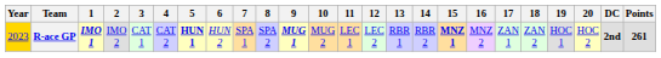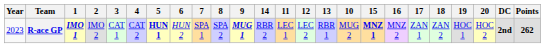 <table class="wikitable" style="text-align:center; font-size:85%;">
 <tr>
 <th>Year</th>
 <th>Team</th>
 <th>1</th>
 <th>2</th>
 <th>3</th>
 <th>4</th>
 <th>5</th>
 <th>6</th>
 <th>7</th>
 <th>8</th>
 <th>9</th>
-<th>10</th>
+<th>14</th>
 <th>11</th>
 <th>12</th>
 <th>13</th>
-<th>14</th>
+<th>10</th>
 <th>15</th>
 <th>16</th>
 <th>17</th>
 <th>18</th>
 <th>19</th>
 <th>20</th>
 <th>DC</th>
 <th>Points</th>
 </tr>
 <tr>
-<td style="background: gold;"><a href='#'>2023</a></td>
+<td><a href='#'>2023</a></td>
 <th nowrap><a href='#'>R-ace GP</a></th>
 <td style="background:#FFFFBF;"><strong><em><a href='#'>IMO<br>1</a></em></strong><br></td>
 <td style="background:#DFDFDF;"><a href='#'>IMO<br>2</a><br></td>
 <td style="background:#DFFFDF;"><a href='#'>CAT<br>1</a><br></td>
 <td style="background:#CFCFFF;"><a href='#'>CAT<br>2</a><br></td>
 <td style="background:#FFFFBF;"><strong><a href='#'>HUN<br>1</a></strong><br></td>
 <td style="background:#FFFFBF;"><em><a href='#'>HUN<br>2</a></em><br></td>
 <td style="background:#FFDF9F;"><a href='#'>SPA<br>1</a><br></td>
 <td style="background:#CFCFFF;"><a href='#'>SPA<br>2</a><br></td>
 <td style="background:#FFFFBF;"><strong><em><a href='#'>MUG<br>1</a></em></strong><br></td>
-<td style="background:#FFDF9F;"><a href='#'>MUG<br>2</a><br></td>
+<td style="background:#CFCFFF;"><a href='#'>RBR<br>2</a><br></td>
 <td style="background:#FFDF9F;"><a href='#'>LEC<br>1</a><br></td>
 <td style="background:#DFFFDF;"><a href='#'>LEC<br>2</a><br></td>
 <td style="background:#CFCFFF;"><a href='#'>RBR<br>1</a><br></td>
-<td style="background:#CFCFFF;"><a href='#'>RBR<br>2</a><br></td>
+<td style="background:#FFDF9F;"><a href='#'>MUG<br>2</a><br></td>
 <td style="background:#FFDF9F;"><strong><a href='#'>MNZ<br>1</a><br></strong></td>
 <td style="background:#EFCFFF;"><a href='#'>MNZ<br>2</a><br></td>
 <td style="background:#DFFFDF;"><a href='#'>ZAN<br>1</a><br></td>
 <td style="background:#DFFFDF;"><a href='#'>ZAN<br>2</a><br></td>
 <td style="background:#DFDFDF;"><a href='#'>HOC<br>1</a><br></td>
 <td style="background:#FFFFBF;"><a href='#'>HOC<br>2</a><br></td>
 <th style="background:#DFDFDF;">2nd</th>
-<th style="background:#DFDFDF;">261</th>
+<th style="background:#DFDFDF;">262</th>
 </tr>
 </table>
